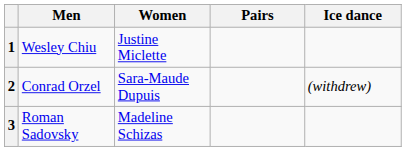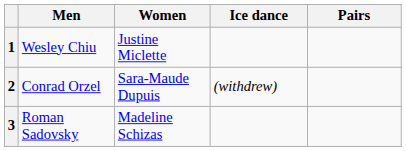 <table class="wikitable unsortable" style="text-align:left; width:70%">
 <tr>
 <th scope="col"></th>
 <th scope="col" style="width:25%">Men</th>
 <th scope="col" style="width:25%">Women</th>
+<th scope="col" style="width:25%">Ice dance</th>
 <th scope="col" style="width:25%">Pairs</th>
-<th scope="col" style="width:25%">Ice dance</th>
 </tr>
 <tr>
 <th scope="row">1</th>
 <td><a href='#'>Wesley Chiu</a></td>
 <td><a href='#'>Justine Miclette</a></td>
 <td></td>
 <td></td>
 </tr>
 <tr>
 <th scope="row">2</th>
 <td><a href='#'>Conrad Orzel</a></td>
 <td><a href='#'>Sara-Maude Dupuis</a></td>
+<td><s></s> <em>(withdrew)</em></td>
 <td></td>
-<td><s></s> <em>(withdrew)</em></td>
 </tr>
 <tr>
 <th scope="row">3</th>
 <td><a href='#'>Roman Sadovsky</a></td>
 <td><a href='#'>Madeline Schizas</a></td>
 <td></td>
 <td></td>
 </tr>
 </table>
